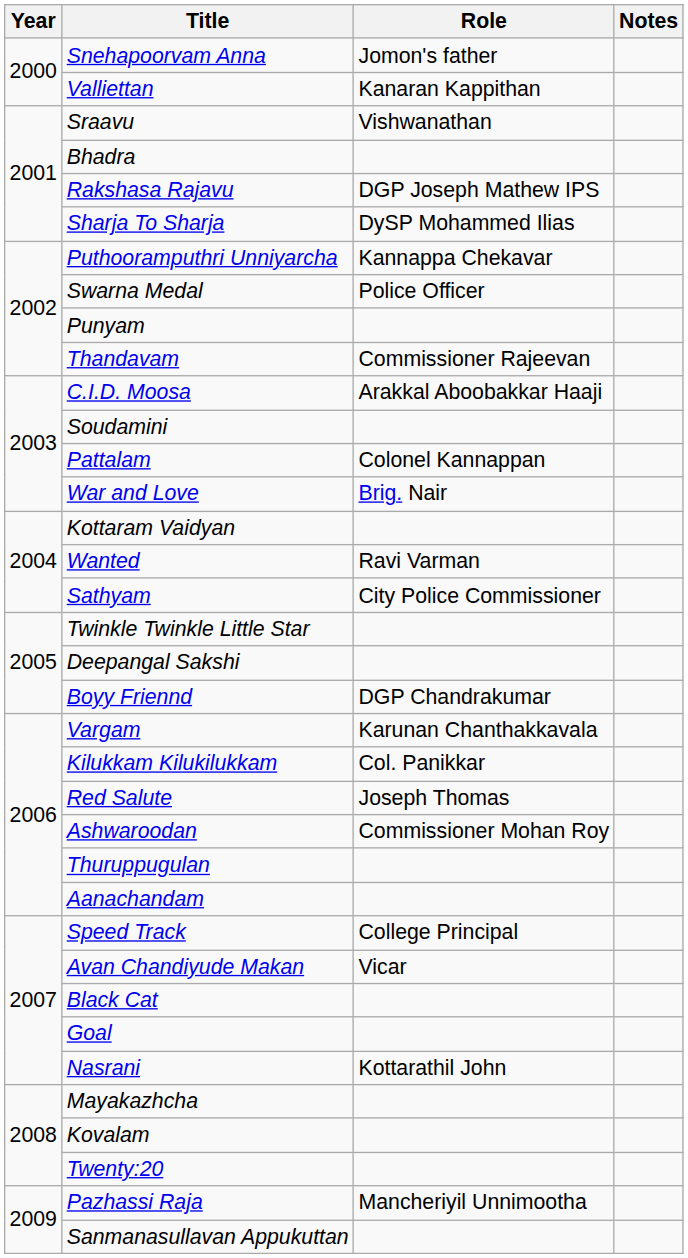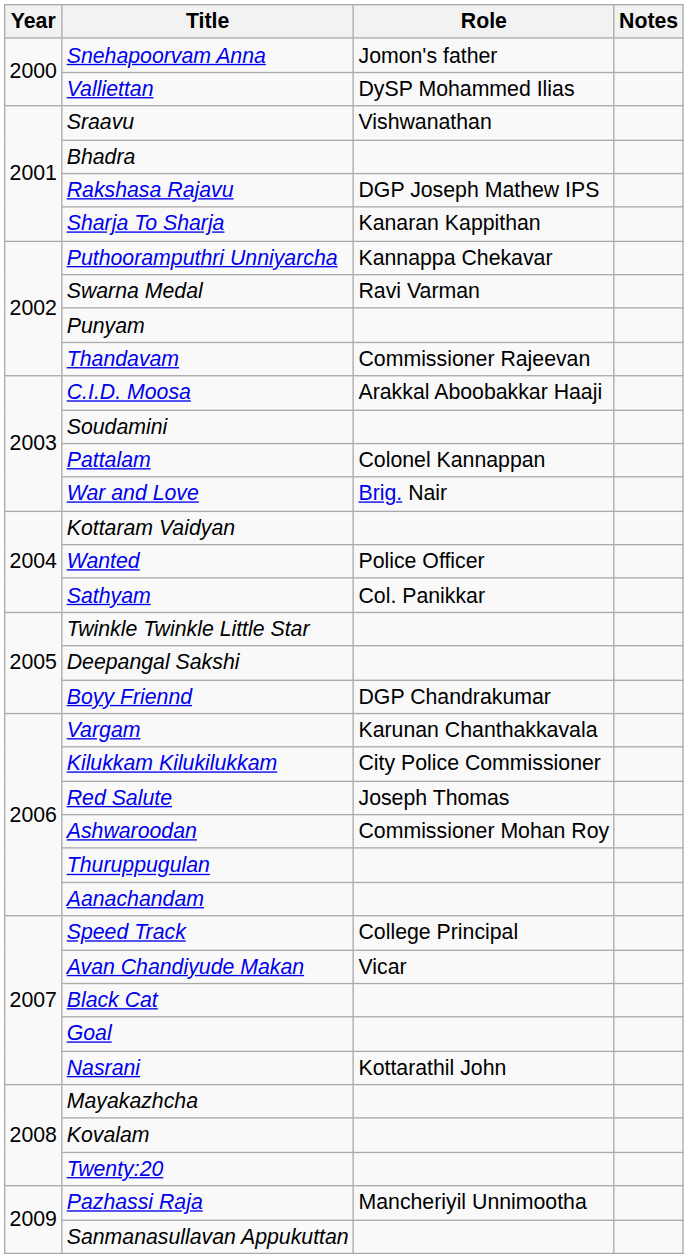 <table class="wikitable sortable">
 <tr>
 <th>Year</th>
 <th>Title</th>
 <th>Role</th>
 <th class="unsortable">Notes</th>
 </tr>
 <tr>
 <td rowspan=2>2000</td>
 <td><em><a href='#'>Snehapoorvam Anna</a></em></td>
 <td>Jomon's father</td>
 <td></td>
 </tr>
 <tr>
 <td><em><a href='#'>Valliettan</a></em></td>
-<td>Kanaran Kappithan</td>
+<td>DySP Mohammed Ilias</td>
 <td></td>
 </tr>
 <tr>
 <td rowspan=4>2001</td>
 <td><em>Sraavu</em></td>
 <td>Vishwanathan</td>
 <td></td>
 </tr>
 <tr>
 <td><em>Bhadra</em></td>
 <td></td>
 <td></td>
 </tr>
 <tr>
 <td><em><a href='#'>Rakshasa Rajavu</a></em></td>
 <td>DGP Joseph Mathew IPS</td>
 <td></td>
 </tr>
 <tr>
 <td><em><a href='#'>Sharja To Sharja</a></em></td>
-<td>DySP Mohammed Ilias</td>
+<td>Kanaran Kappithan</td>
 <td></td>
 </tr>
 <tr>
 <td rowspan=4>2002</td>
 <td><em><a href='#'>Puthooramputhri Unniyarcha</a></em></td>
 <td>Kannappa Chekavar</td>
 <td></td>
 </tr>
 <tr>
 <td><em>Swarna Medal</em></td>
-<td>Police Officer</td>
+<td>Ravi Varman</td>
 <td></td>
 </tr>
 <tr>
 <td><em>Punyam</em></td>
 <td></td>
 <td></td>
 </tr>
 <tr>
 <td><em><a href='#'>Thandavam</a></em></td>
 <td>Commissioner Rajeevan</td>
 <td></td>
 </tr>
 <tr>
 <td rowspan=4>2003</td>
 <td><em><a href='#'>C.I.D. Moosa</a></em></td>
 <td>Arakkal Aboobakkar Haaji</td>
 <td></td>
 </tr>
 <tr>
 <td><em>Soudamini</em></td>
 <td></td>
 <td></td>
 </tr>
 <tr>
 <td><em><a href='#'>Pattalam</a></em></td>
 <td>Colonel Kannappan</td>
 <td></td>
 </tr>
 <tr>
 <td><em><a href='#'>War and Love</a></em></td>
 <td><a href='#'>Brig.</a> Nair</td>
 <td></td>
 </tr>
 <tr>
 <td rowspan=3>2004</td>
 <td><em>Kottaram Vaidyan</em></td>
 <td></td>
 <td></td>
 </tr>
 <tr>
 <td><em><a href='#'>Wanted</a></em></td>
-<td>Ravi Varman</td>
+<td>Police Officer</td>
 <td></td>
 </tr>
 <tr>
 <td><em><a href='#'>Sathyam</a></em></td>
-<td>City Police Commissioner</td>
+<td>Col. Panikkar</td>
 <td></td>
 </tr>
 <tr>
 <td rowspan=3>2005</td>
 <td><em>Twinkle Twinkle Little Star</em></td>
 <td></td>
 <td></td>
 </tr>
 <tr>
 <td><em>Deepangal Sakshi</em></td>
 <td></td>
 <td></td>
 </tr>
 <tr>
 <td><em><a href='#'>Boyy Friennd</a></em></td>
 <td>DGP Chandrakumar</td>
 <td></td>
 </tr>
 <tr>
 <td rowspan=6>2006</td>
 <td><em><a href='#'>Vargam</a></em></td>
 <td>Karunan Chanthakkavala</td>
 <td></td>
 </tr>
 <tr>
 <td><em><a href='#'>Kilukkam Kilukilukkam</a></em></td>
-<td>Col. Panikkar</td>
+<td>City Police Commissioner</td>
 <td></td>
 </tr>
 <tr>
 <td><em><a href='#'>Red Salute</a></em></td>
 <td>Joseph Thomas</td>
 <td></td>
 </tr>
 <tr>
 <td><em><a href='#'>Ashwaroodan</a></em></td>
 <td>Commissioner Mohan Roy</td>
 <td></td>
 </tr>
 <tr>
 <td><em><a href='#'>Thuruppugulan</a></em></td>
 <td></td>
 <td></td>
 </tr>
 <tr>
 <td><em><a href='#'>Aanachandam</a></em></td>
 <td></td>
 <td></td>
 </tr>
 <tr>
 <td rowspan=5>2007</td>
 <td><em><a href='#'>Speed Track</a></em></td>
 <td>College Principal</td>
 <td></td>
 </tr>
 <tr>
 <td><em><a href='#'>Avan Chandiyude Makan</a></em></td>
 <td>Vicar</td>
 <td></td>
 </tr>
 <tr>
 <td><em><a href='#'>Black Cat</a></em></td>
 <td></td>
 <td></td>
 </tr>
 <tr>
 <td><em><a href='#'>Goal</a></em></td>
 <td></td>
 <td></td>
 </tr>
 <tr>
 <td><em><a href='#'>Nasrani</a></em></td>
 <td>Kottarathil John</td>
 <td></td>
 </tr>
 <tr>
 <td rowspan=3>2008</td>
 <td><em>Mayakazhcha</em></td>
 <td></td>
 <td></td>
 </tr>
 <tr>
 <td><em>Kovalam</em></td>
 <td></td>
 <td></td>
 </tr>
 <tr>
 <td><em><a href='#'>Twenty:20</a></em></td>
 <td></td>
 <td></td>
 </tr>
 <tr>
 <td rowspan=2>2009</td>
 <td><em><a href='#'>Pazhassi Raja</a></em></td>
 <td>Mancheriyil Unnimootha</td>
 <td></td>
 </tr>
 <tr>
 <td><em>Sanmanasullavan Appukuttan</em></td>
 <td></td>
 <td></td>
 </tr>
 <tr>
 </tr>
 </table>
